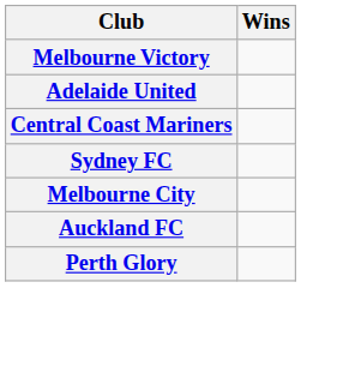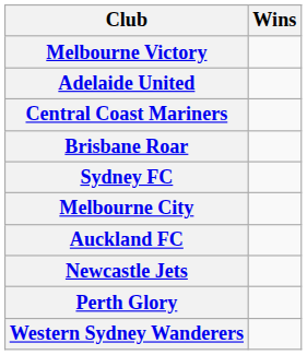 <table class="sortable wikitable plainrowheaders">
 <tr>
 <th>Club</th>
 <th>Wins</th>
 </tr>
 <tr>
 <th scope="row"><a href='#'>Melbourne Victory</a></th>
 <td align="center"></td>
 </tr>
 <tr>
 <th scope="row"><a href='#'>Adelaide United</a></th>
 <td align="center"></td>
 </tr>
 <tr>
 <th scope="row"><a href='#'>Central Coast Mariners</a></th>
 <td align="center"></td>
 </tr>
 <tr>
+<th scope="row"><a href='#'>Brisbane Roar</a></th>
+<td align="center"></td>
+</tr>
+<tr>
 <th scope="row"><a href='#'>Sydney FC</a></th>
 <td align="center"></td>
 </tr>
 <tr>
 <th scope="row"><a href='#'>Melbourne City</a></th>
 <td align="center"></td>
 </tr>
 <tr>
 <th scope="row"><a href='#'>Auckland FC</a></th>
 <td align="center"></td>
 </tr>
 <tr>
+<th scope="row"><a href='#'>Newcastle Jets</a></th>
+<td align="center"></td>
+</tr>
+<tr>
 <th scope="row"><a href='#'>Perth Glory</a></th>
 <td align="center"></td>
 </tr>
+<tr>
+<th scope="row"><a href='#'>Western Sydney Wanderers</a></th>
+<td align="center"></td>
+</tr>
 </table>
